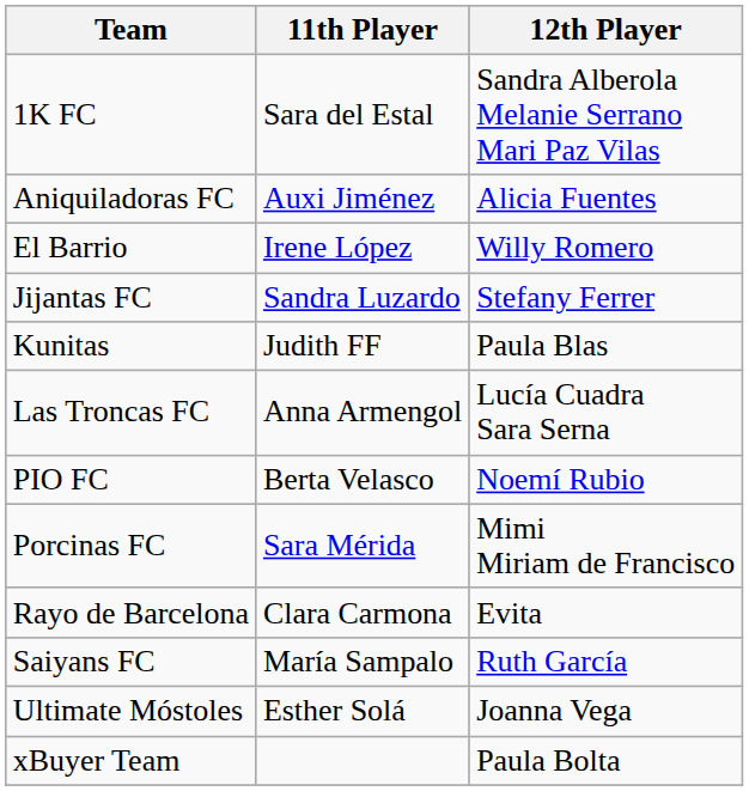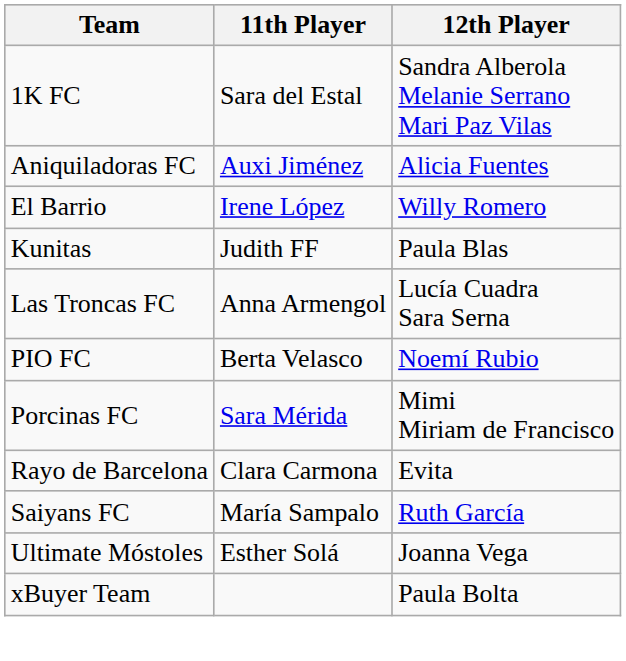 <table class="wikitable">
 <tr>
 <th>Team</th>
 <th>11th Player</th>
 <th>12th Player</th>
 </tr>
 <tr>
 <td>1K FC</td>
 <td>Sara del Estal</td>
 <td>Sandra Alberola<br><a href='#'>Melanie Serrano</a><br><a href='#'>Mari Paz Vilas</a></td>
 </tr>
 <tr>
 <td>Aniquiladoras FC</td>
 <td><a href='#'>Auxi Jiménez</a></td>
 <td><a href='#'>Alicia Fuentes</a></td>
 </tr>
 <tr>
 <td>El Barrio</td>
 <td><a href='#'>Irene López</a></td>
 <td><a href='#'>Willy Romero</a></td>
-</tr>
-<tr>
-<td>Jijantas FC</td>
-<td><a href='#'>Sandra Luzardo</a></td>
-<td><a href='#'>Stefany Ferrer</a></td>
 </tr>
 <tr>
 <td>Kunitas</td>
 <td>Judith FF</td>
 <td>Paula Blas</td>
 </tr>
 <tr>
 <td>Las Troncas FC</td>
 <td>Anna Armengol</td>
 <td>Lucía Cuadra<br>Sara Serna</td>
 </tr>
 <tr>
 <td>PIO FC</td>
 <td>Berta Velasco</td>
 <td><a href='#'>Noemí Rubio</a></td>
 </tr>
 <tr>
 <td>Porcinas FC</td>
 <td><a href='#'>Sara Mérida</a></td>
 <td>Mimi<br>Miriam de Francisco</td>
 </tr>
 <tr>
 <td>Rayo de Barcelona</td>
 <td>Clara Carmona</td>
 <td>Evita</td>
 </tr>
 <tr>
 <td>Saiyans FC</td>
 <td>María Sampalo</td>
 <td><a href='#'>Ruth García</a></td>
 </tr>
 <tr>
 <td>Ultimate Móstoles</td>
 <td>Esther Solá</td>
 <td>Joanna Vega</td>
 </tr>
 <tr>
 <td>xBuyer Team</td>
 <td></td>
 <td>Paula Bolta</td>
 </tr>
 </table>
